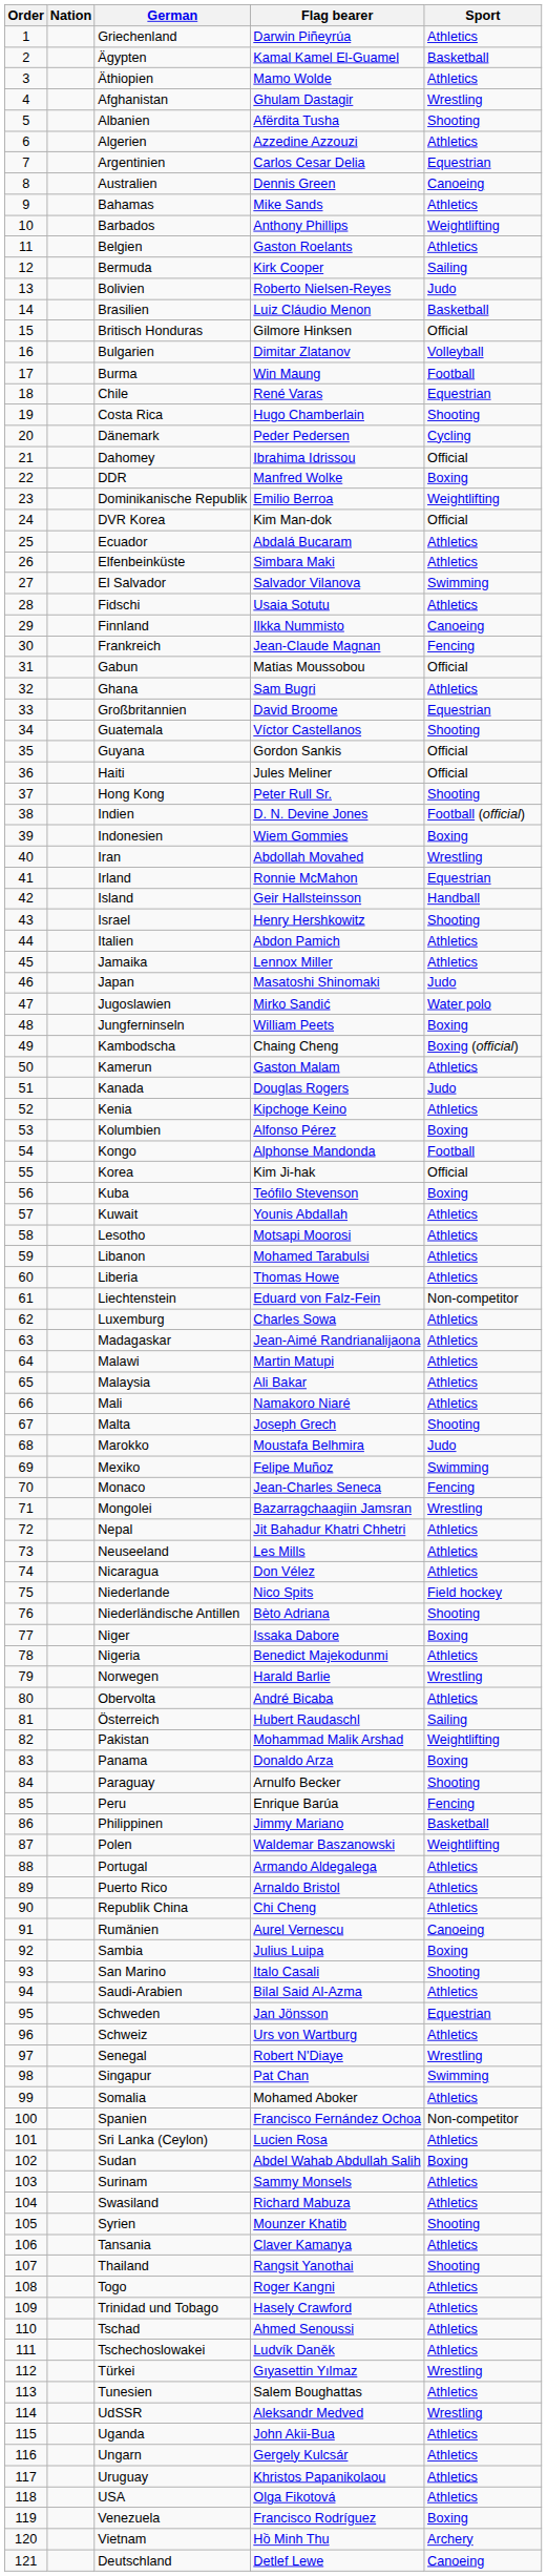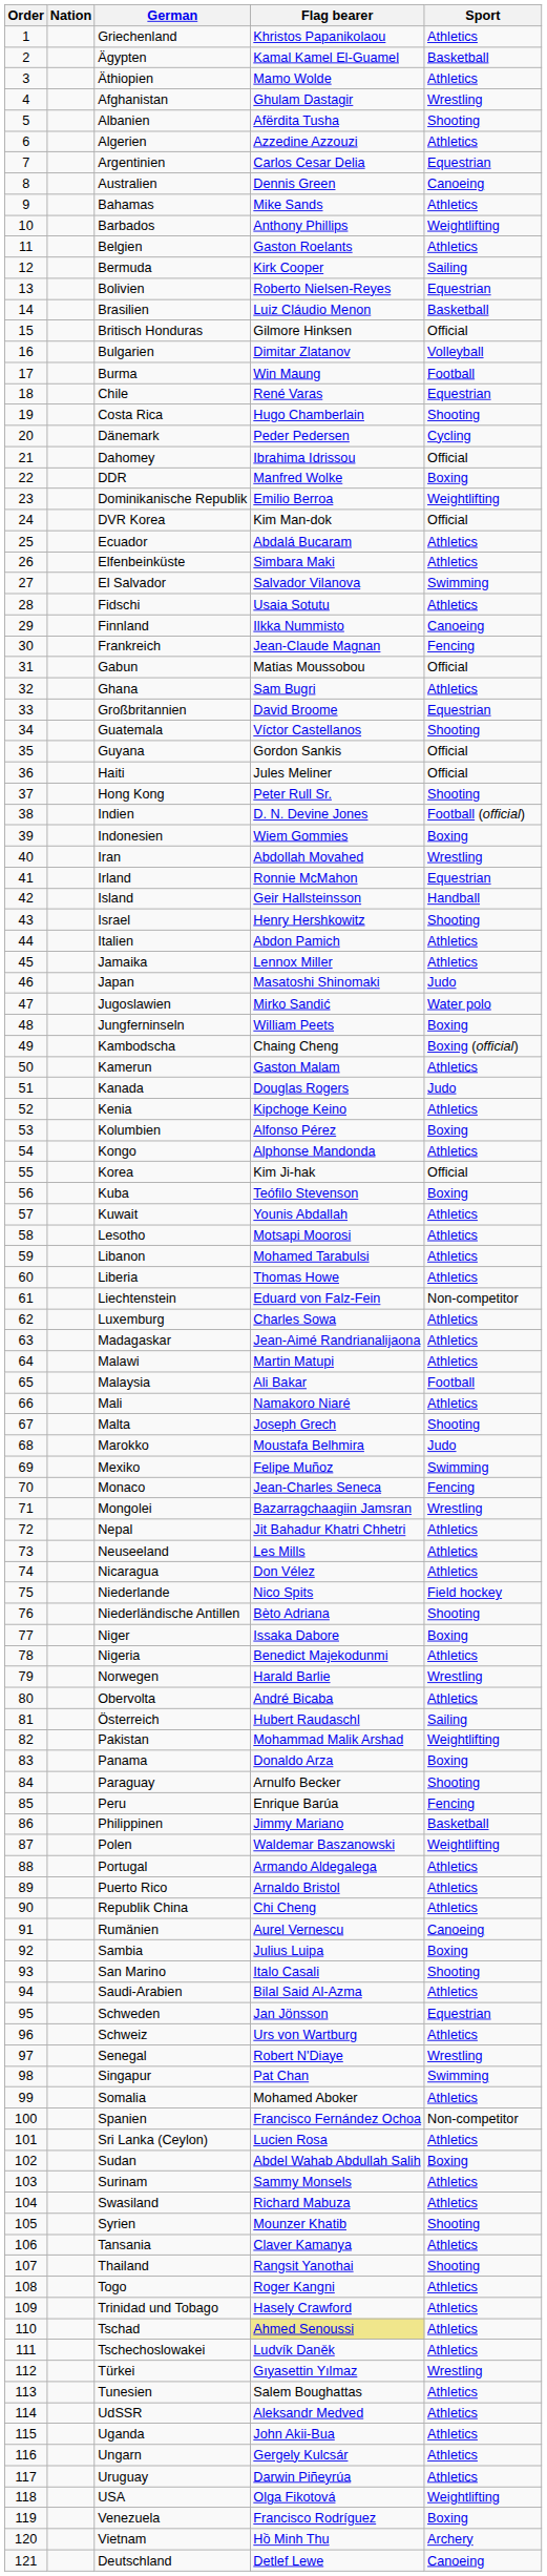 <table class= "wikitable sortable nowrap" style="font-size:90%;">
 <tr>
 <th>Order</th>
 <th>Nation</th>
 <th><a href='#'>German</a></th>
 <th>Flag bearer</th>
 <th width=120>Sport</th>
 </tr>
 <tr>
 <td align="center">1</td>
 <td></td>
 <td>Griechenland</td>
-<td><a href='#'>Darwin Piñeyrúa</a></td>
+<td><a href='#'>Khristos Papanikolaou</a></td>
 <td><a href='#'>Athletics</a></td>
 </tr>
 <tr>
 <td align="center">2</td>
 <td></td>
 <td>Ägypten</td>
 <td><a href='#'>Kamal Kamel El-Guamel</a></td>
 <td><a href='#'>Basketball</a></td>
 </tr>
 <tr>
 <td align="center">3</td>
 <td></td>
 <td>Äthiopien</td>
 <td><a href='#'>Mamo Wolde</a></td>
 <td><a href='#'>Athletics</a></td>
 </tr>
 <tr>
 <td align="center">4</td>
 <td></td>
 <td>Afghanistan</td>
 <td><a href='#'>Ghulam Dastagir</a></td>
 <td><a href='#'>Wrestling</a></td>
 </tr>
 <tr>
 <td align="center">5</td>
 <td></td>
 <td>Albanien</td>
 <td><a href='#'>Afërdita Tusha</a></td>
 <td><a href='#'>Shooting</a></td>
 </tr>
 <tr>
 <td align="center">6</td>
 <td></td>
 <td>Algerien</td>
 <td><a href='#'>Azzedine Azzouzi</a></td>
 <td><a href='#'>Athletics</a></td>
 </tr>
 <tr>
 <td align="center">7</td>
 <td></td>
 <td>Argentinien</td>
 <td><a href='#'>Carlos Cesar Delia</a></td>
 <td><a href='#'>Equestrian</a></td>
 </tr>
 <tr>
 <td align="center">8</td>
 <td></td>
 <td>Australien</td>
 <td><a href='#'>Dennis Green</a></td>
 <td><a href='#'>Canoeing</a></td>
 </tr>
 <tr>
 <td align="center">9</td>
 <td></td>
 <td>Bahamas</td>
 <td><a href='#'>Mike Sands</a></td>
 <td><a href='#'>Athletics</a></td>
 </tr>
 <tr>
 <td align="center">10</td>
 <td></td>
 <td>Barbados</td>
 <td><a href='#'>Anthony Phillips</a></td>
 <td><a href='#'>Weightlifting</a></td>
 </tr>
 <tr>
 <td align="center">11</td>
 <td></td>
 <td>Belgien</td>
 <td><a href='#'>Gaston Roelants</a></td>
 <td><a href='#'>Athletics</a></td>
 </tr>
 <tr>
 <td align="center">12</td>
 <td></td>
 <td>Bermuda</td>
 <td><a href='#'>Kirk Cooper</a></td>
 <td><a href='#'>Sailing</a></td>
 </tr>
 <tr>
 <td align="center">13</td>
 <td></td>
 <td>Bolivien</td>
 <td><a href='#'>Roberto Nielsen-Reyes</a></td>
-<td><a href='#'>Judo</a></td>
+<td><a href='#'>Equestrian</a></td>
 </tr>
 <tr>
 <td align="center">14</td>
 <td></td>
 <td>Brasilien</td>
 <td><a href='#'>Luiz Cláudio Menon</a></td>
 <td><a href='#'>Basketball</a></td>
 </tr>
 <tr>
 <td align="center">15</td>
 <td></td>
 <td>Britisch Honduras</td>
 <td>Gilmore Hinksen</td>
 <td>Official</td>
 </tr>
 <tr>
 <td align="center">16</td>
 <td></td>
 <td>Bulgarien</td>
 <td><a href='#'>Dimitar Zlatanov</a></td>
 <td><a href='#'>Volleyball</a></td>
 </tr>
 <tr>
 <td align="center">17</td>
 <td></td>
 <td>Burma</td>
 <td><a href='#'>Win Maung</a></td>
 <td><a href='#'>Football</a></td>
 </tr>
 <tr>
 <td align="center">18</td>
 <td></td>
 <td>Chile</td>
 <td><a href='#'>René Varas</a></td>
 <td><a href='#'>Equestrian</a></td>
 </tr>
 <tr>
 <td align="center">19</td>
 <td></td>
 <td>Costa Rica</td>
 <td><a href='#'>Hugo Chamberlain</a></td>
 <td><a href='#'>Shooting</a></td>
 </tr>
 <tr>
 <td align="center">20</td>
 <td></td>
 <td>Dänemark</td>
 <td><a href='#'>Peder Pedersen</a></td>
 <td><a href='#'>Cycling</a></td>
 </tr>
 <tr>
 <td align="center">21</td>
 <td></td>
 <td>Dahomey</td>
 <td><a href='#'>Ibrahima Idrissou</a></td>
 <td>Official</td>
 </tr>
 <tr>
 <td align="center">22</td>
 <td></td>
 <td>DDR</td>
 <td><a href='#'>Manfred Wolke</a></td>
 <td><a href='#'>Boxing</a></td>
 </tr>
 <tr>
 <td align="center">23</td>
 <td></td>
 <td>Dominikanische Republik</td>
 <td><a href='#'>Emilio Berroa</a></td>
 <td><a href='#'>Weightlifting</a></td>
 </tr>
 <tr>
 <td align="center">24</td>
 <td></td>
 <td>DVR Korea</td>
 <td>Kim Man-dok</td>
 <td>Official</td>
 </tr>
 <tr>
 <td align="center">25</td>
 <td></td>
 <td>Ecuador</td>
 <td><a href='#'>Abdalá Bucaram</a></td>
 <td><a href='#'>Athletics</a></td>
 </tr>
 <tr>
 <td align="center">26</td>
 <td></td>
 <td>Elfenbeinküste</td>
 <td><a href='#'>Simbara Maki</a></td>
 <td><a href='#'>Athletics</a></td>
 </tr>
 <tr>
 <td align="center">27</td>
 <td></td>
 <td>El Salvador</td>
 <td><a href='#'>Salvador Vilanova</a></td>
 <td><a href='#'>Swimming</a></td>
 </tr>
 <tr>
 <td align="center">28</td>
 <td></td>
 <td>Fidschi</td>
 <td><a href='#'>Usaia Sotutu</a></td>
 <td><a href='#'>Athletics</a></td>
 </tr>
 <tr>
 <td align="center">29</td>
 <td></td>
 <td>Finnland</td>
 <td><a href='#'>Ilkka Nummisto</a></td>
 <td><a href='#'>Canoeing</a></td>
 </tr>
 <tr>
 <td align="center">30</td>
 <td></td>
 <td>Frankreich</td>
 <td><a href='#'>Jean-Claude Magnan</a></td>
 <td><a href='#'>Fencing</a></td>
 </tr>
 <tr>
 <td align="center">31</td>
 <td></td>
 <td>Gabun</td>
 <td>Matias Moussobou</td>
 <td>Official</td>
 </tr>
 <tr>
 <td align="center">32</td>
 <td></td>
 <td>Ghana</td>
 <td><a href='#'>Sam Bugri</a></td>
 <td><a href='#'>Athletics</a></td>
 </tr>
 <tr>
 <td align="center">33</td>
 <td></td>
 <td>Großbritannien</td>
 <td><a href='#'>David Broome</a></td>
 <td><a href='#'>Equestrian</a></td>
 </tr>
 <tr>
 <td align="center">34</td>
 <td></td>
 <td>Guatemala</td>
 <td><a href='#'>Víctor Castellanos</a></td>
 <td><a href='#'>Shooting</a></td>
 </tr>
 <tr>
 <td align="center">35</td>
 <td></td>
 <td>Guyana</td>
 <td>Gordon Sankis</td>
 <td>Official</td>
 </tr>
 <tr>
 <td align="center">36</td>
 <td></td>
 <td>Haiti</td>
 <td>Jules Meliner</td>
 <td>Official</td>
 </tr>
 <tr>
 <td align="center">37</td>
 <td></td>
 <td>Hong Kong</td>
 <td><a href='#'>Peter Rull Sr.</a></td>
 <td><a href='#'>Shooting</a></td>
 </tr>
 <tr>
 <td align="center">38</td>
 <td></td>
 <td>Indien</td>
 <td><a href='#'>D. N. Devine Jones</a></td>
 <td><a href='#'>Football</a> (<em>official</em>)</td>
 </tr>
 <tr>
 <td align="center">39</td>
 <td></td>
 <td>Indonesien</td>
 <td><a href='#'>Wiem Gommies</a></td>
 <td><a href='#'>Boxing</a></td>
 </tr>
 <tr>
 <td align="center">40</td>
 <td></td>
 <td>Iran</td>
 <td><a href='#'>Abdollah Movahed</a></td>
 <td><a href='#'>Wrestling</a></td>
 </tr>
 <tr>
 <td align="center">41</td>
 <td></td>
 <td>Irland</td>
 <td><a href='#'>Ronnie McMahon</a></td>
 <td><a href='#'>Equestrian</a></td>
 </tr>
 <tr>
 <td align="center">42</td>
 <td></td>
 <td>Island</td>
 <td><a href='#'>Geir Hallsteinsson</a></td>
 <td><a href='#'>Handball</a></td>
 </tr>
 <tr>
 <td align="center">43</td>
 <td></td>
 <td>Israel</td>
 <td><a href='#'>Henry Hershkowitz</a></td>
 <td><a href='#'>Shooting</a></td>
 </tr>
 <tr>
 <td align="center">44</td>
 <td></td>
 <td>Italien</td>
 <td><a href='#'>Abdon Pamich</a></td>
 <td><a href='#'>Athletics</a></td>
 </tr>
 <tr>
 <td align="center">45</td>
 <td></td>
 <td>Jamaika</td>
 <td><a href='#'>Lennox Miller</a></td>
 <td><a href='#'>Athletics</a></td>
 </tr>
 <tr>
 <td align="center">46</td>
 <td></td>
 <td>Japan</td>
 <td><a href='#'>Masatoshi Shinomaki</a></td>
 <td><a href='#'>Judo</a></td>
 </tr>
 <tr>
 <td align="center">47</td>
 <td></td>
 <td>Jugoslawien</td>
 <td><a href='#'>Mirko Sandić</a></td>
 <td><a href='#'>Water polo</a></td>
 </tr>
 <tr>
 <td align="center">48</td>
 <td></td>
 <td>Jungferninseln</td>
 <td><a href='#'>William Peets</a></td>
 <td><a href='#'>Boxing</a></td>
 </tr>
 <tr>
 <td align="center">49</td>
 <td></td>
 <td>Kambodscha</td>
 <td>Chaing Cheng</td>
 <td><a href='#'>Boxing</a> (<em>official</em>)</td>
 </tr>
 <tr>
 <td align="center">50</td>
 <td></td>
 <td>Kamerun</td>
 <td><a href='#'>Gaston Malam</a></td>
 <td><a href='#'>Athletics</a></td>
 </tr>
 <tr>
 <td align="center">51</td>
 <td></td>
 <td>Kanada</td>
 <td><a href='#'>Douglas Rogers</a></td>
 <td><a href='#'>Judo</a></td>
 </tr>
 <tr>
 <td align="center">52</td>
 <td></td>
 <td>Kenia</td>
 <td><a href='#'>Kipchoge Keino</a></td>
 <td><a href='#'>Athletics</a></td>
 </tr>
 <tr>
 <td align="center">53</td>
 <td></td>
 <td>Kolumbien</td>
 <td><a href='#'>Alfonso Pérez</a></td>
 <td><a href='#'>Boxing</a></td>
 </tr>
 <tr>
 <td align="center">54</td>
 <td></td>
 <td>Kongo</td>
 <td><a href='#'>Alphonse Mandonda</a></td>
-<td><a href='#'>Football</a></td>
+<td><a href='#'>Athletics</a></td>
 </tr>
 <tr>
 <td align="center">55</td>
 <td></td>
 <td>Korea</td>
 <td>Kim Ji-hak</td>
 <td>Official</td>
 </tr>
 <tr>
 <td align="center">56</td>
 <td></td>
 <td>Kuba</td>
 <td><a href='#'>Teófilo Stevenson</a></td>
 <td><a href='#'>Boxing</a></td>
 </tr>
 <tr>
 <td align="center">57</td>
 <td></td>
 <td>Kuwait</td>
 <td><a href='#'>Younis Abdallah</a></td>
 <td><a href='#'>Athletics</a></td>
 </tr>
 <tr>
 <td align="center">58</td>
 <td></td>
 <td>Lesotho</td>
 <td><a href='#'>Motsapi Moorosi</a></td>
 <td><a href='#'>Athletics</a></td>
 </tr>
 <tr>
 <td align="center">59</td>
 <td></td>
 <td>Libanon</td>
 <td><a href='#'>Mohamed Tarabulsi</a></td>
 <td><a href='#'>Athletics</a></td>
 </tr>
 <tr>
 <td align="center">60</td>
 <td></td>
 <td>Liberia</td>
 <td><a href='#'>Thomas Howe</a></td>
 <td><a href='#'>Athletics</a></td>
 </tr>
 <tr>
 <td align="center">61</td>
 <td></td>
 <td>Liechtenstein</td>
 <td><a href='#'>Eduard von Falz-Fein</a></td>
 <td>Non-competitor</td>
 </tr>
 <tr>
 <td align="center">62</td>
 <td></td>
 <td>Luxemburg</td>
 <td><a href='#'>Charles Sowa</a></td>
 <td><a href='#'>Athletics</a></td>
 </tr>
 <tr>
 <td align="center">63</td>
 <td></td>
 <td>Madagaskar</td>
 <td><a href='#'>Jean-Aimé Randrianalijaona</a></td>
 <td><a href='#'>Athletics</a></td>
 </tr>
 <tr>
 <td align="center">64</td>
 <td></td>
 <td>Malawi</td>
 <td><a href='#'>Martin Matupi</a></td>
 <td><a href='#'>Athletics</a></td>
 </tr>
 <tr>
 <td align="center">65</td>
 <td></td>
 <td>Malaysia</td>
 <td><a href='#'>Ali Bakar</a></td>
-<td><a href='#'>Athletics</a></td>
+<td><a href='#'>Football</a></td>
 </tr>
 <tr>
 <td align="center">66</td>
 <td></td>
 <td>Mali</td>
 <td><a href='#'>Namakoro Niaré</a></td>
 <td><a href='#'>Athletics</a></td>
 </tr>
 <tr>
 <td align="center">67</td>
 <td></td>
 <td>Malta</td>
 <td><a href='#'>Joseph Grech</a></td>
 <td><a href='#'>Shooting</a></td>
 </tr>
 <tr>
 <td align="center">68</td>
 <td></td>
 <td>Marokko</td>
 <td><a href='#'>Moustafa Belhmira</a></td>
 <td><a href='#'>Judo</a></td>
 </tr>
 <tr>
 <td align="center">69</td>
 <td></td>
 <td>Mexiko</td>
 <td><a href='#'>Felipe Muñoz</a></td>
 <td><a href='#'>Swimming</a></td>
 </tr>
 <tr>
 <td align="center">70</td>
 <td></td>
 <td>Monaco</td>
 <td><a href='#'>Jean-Charles Seneca</a></td>
 <td><a href='#'>Fencing</a></td>
 </tr>
 <tr>
 <td align="center">71</td>
 <td></td>
 <td>Mongolei</td>
 <td><a href='#'>Bazarragchaagiin Jamsran</a></td>
 <td><a href='#'>Wrestling</a></td>
 </tr>
 <tr>
 <td align="center">72</td>
 <td></td>
 <td>Nepal</td>
 <td><a href='#'>Jit Bahadur Khatri Chhetri</a></td>
 <td><a href='#'>Athletics</a></td>
 </tr>
 <tr>
 <td align="center">73</td>
 <td></td>
 <td>Neuseeland</td>
 <td><a href='#'>Les Mills</a></td>
 <td><a href='#'>Athletics</a></td>
 </tr>
 <tr>
 <td align="center">74</td>
 <td></td>
 <td>Nicaragua</td>
 <td><a href='#'>Don Vélez</a></td>
 <td><a href='#'>Athletics</a></td>
 </tr>
 <tr>
 <td align="center">75</td>
 <td></td>
 <td>Niederlande</td>
 <td><a href='#'>Nico Spits</a></td>
 <td><a href='#'>Field hockey</a></td>
 </tr>
 <tr>
 <td align="center">76</td>
 <td></td>
 <td>Niederländische Antillen</td>
 <td><a href='#'>Bèto Adriana</a></td>
 <td><a href='#'>Shooting</a></td>
 </tr>
 <tr>
 <td align="center">77</td>
 <td></td>
 <td>Niger</td>
 <td><a href='#'>Issaka Dabore</a></td>
 <td><a href='#'>Boxing</a></td>
 </tr>
 <tr>
 <td align="center">78</td>
 <td></td>
 <td>Nigeria</td>
 <td><a href='#'>Benedict Majekodunmi</a></td>
 <td><a href='#'>Athletics</a></td>
 </tr>
 <tr>
 <td align="center">79</td>
 <td></td>
 <td>Norwegen</td>
 <td><a href='#'>Harald Barlie</a></td>
 <td><a href='#'>Wrestling</a></td>
 </tr>
 <tr>
 <td align="center">80</td>
 <td></td>
 <td>Obervolta</td>
 <td><a href='#'>André Bicaba</a></td>
 <td><a href='#'>Athletics</a></td>
 </tr>
 <tr>
 <td align="center">81</td>
 <td></td>
 <td>Österreich</td>
 <td><a href='#'>Hubert Raudaschl</a></td>
 <td><a href='#'>Sailing</a></td>
 </tr>
 <tr>
 <td align="center">82</td>
 <td></td>
 <td>Pakistan</td>
 <td><a href='#'>Mohammad Malik Arshad</a></td>
 <td><a href='#'>Weightlifting</a></td>
 </tr>
 <tr>
 <td align="center">83</td>
 <td></td>
 <td>Panama</td>
 <td><a href='#'>Donaldo Arza</a></td>
 <td><a href='#'>Boxing</a></td>
 </tr>
 <tr>
 <td align="center">84</td>
 <td></td>
 <td>Paraguay</td>
 <td>Arnulfo Becker</td>
 <td><a href='#'>Shooting</a></td>
 </tr>
 <tr>
 <td align="center">85</td>
 <td></td>
 <td>Peru</td>
 <td>Enrique Barúa</td>
 <td><a href='#'>Fencing</a></td>
 </tr>
 <tr>
 <td align="center">86</td>
 <td></td>
 <td>Philippinen</td>
 <td><a href='#'>Jimmy Mariano</a></td>
 <td><a href='#'>Basketball</a></td>
 </tr>
 <tr>
 <td align="center">87</td>
 <td></td>
 <td>Polen</td>
 <td><a href='#'>Waldemar Baszanowski</a></td>
 <td><a href='#'>Weightlifting</a></td>
 </tr>
 <tr>
 <td align="center">88</td>
 <td></td>
 <td>Portugal</td>
 <td><a href='#'>Armando Aldegalega</a></td>
 <td><a href='#'>Athletics</a></td>
 </tr>
 <tr>
 <td align="center">89</td>
 <td></td>
 <td>Puerto Rico</td>
 <td><a href='#'>Arnaldo Bristol</a></td>
 <td><a href='#'>Athletics</a></td>
 </tr>
 <tr>
 <td align="center">90</td>
 <td></td>
 <td>Republik China</td>
 <td><a href='#'>Chi Cheng</a></td>
 <td><a href='#'>Athletics</a></td>
 </tr>
 <tr>
 <td align="center">91</td>
 <td></td>
 <td>Rumänien</td>
 <td><a href='#'>Aurel Vernescu</a></td>
 <td><a href='#'>Canoeing</a></td>
 </tr>
 <tr>
 <td align="center">92</td>
 <td></td>
 <td>Sambia</td>
 <td><a href='#'>Julius Luipa</a></td>
 <td><a href='#'>Boxing</a></td>
 </tr>
 <tr>
 <td align="center">93</td>
 <td></td>
 <td>San Marino</td>
 <td><a href='#'>Italo Casali</a></td>
 <td><a href='#'>Shooting</a></td>
 </tr>
 <tr>
 <td align="center">94</td>
 <td></td>
 <td>Saudi-Arabien</td>
 <td><a href='#'>Bilal Said Al-Azma</a></td>
 <td><a href='#'>Athletics</a></td>
 </tr>
 <tr>
 <td align="center">95</td>
 <td></td>
 <td>Schweden</td>
 <td><a href='#'>Jan Jönsson</a></td>
 <td><a href='#'>Equestrian</a></td>
 </tr>
 <tr>
 <td align="center">96</td>
 <td></td>
 <td>Schweiz</td>
 <td><a href='#'>Urs von Wartburg</a></td>
 <td><a href='#'>Athletics</a></td>
 </tr>
 <tr>
 <td align="center">97</td>
 <td></td>
 <td>Senegal</td>
 <td><a href='#'>Robert N'Diaye</a></td>
 <td><a href='#'>Wrestling</a></td>
 </tr>
 <tr>
 <td align="center">98</td>
 <td></td>
 <td>Singapur</td>
 <td><a href='#'>Pat Chan</a></td>
 <td><a href='#'>Swimming</a></td>
 </tr>
 <tr>
 <td align="center">99</td>
 <td></td>
 <td>Somalia</td>
 <td>Mohamed Aboker</td>
 <td><a href='#'>Athletics</a></td>
 </tr>
 <tr>
 <td align="center">100</td>
 <td></td>
 <td>Spanien</td>
 <td><a href='#'>Francisco Fernández Ochoa</a></td>
 <td>Non-competitor</td>
 </tr>
 <tr>
 <td align="center">101</td>
 <td></td>
 <td>Sri Lanka (Ceylon)</td>
 <td><a href='#'>Lucien Rosa</a></td>
 <td><a href='#'>Athletics</a></td>
 </tr>
 <tr>
 <td align="center">102</td>
 <td></td>
 <td>Sudan</td>
 <td><a href='#'>Abdel Wahab Abdullah Salih</a></td>
 <td><a href='#'>Boxing</a></td>
 </tr>
 <tr>
 <td align="center">103</td>
 <td></td>
 <td>Surinam</td>
 <td><a href='#'>Sammy Monsels</a></td>
 <td><a href='#'>Athletics</a></td>
 </tr>
 <tr>
 <td align="center">104</td>
 <td></td>
 <td>Swasiland</td>
 <td><a href='#'>Richard Mabuza</a></td>
 <td><a href='#'>Athletics</a></td>
 </tr>
 <tr>
 <td align="center">105</td>
 <td></td>
 <td>Syrien</td>
 <td><a href='#'>Mounzer Khatib</a></td>
 <td><a href='#'>Shooting</a></td>
 </tr>
 <tr>
 <td align="center">106</td>
 <td></td>
 <td>Tansania</td>
 <td><a href='#'>Claver Kamanya</a></td>
 <td><a href='#'>Athletics</a></td>
 </tr>
 <tr>
 <td align="center">107</td>
 <td></td>
 <td>Thailand</td>
 <td><a href='#'>Rangsit Yanothai</a></td>
 <td><a href='#'>Shooting</a></td>
 </tr>
 <tr>
 <td align="center">108</td>
 <td></td>
 <td>Togo</td>
 <td><a href='#'>Roger Kangni</a></td>
 <td><a href='#'>Athletics</a></td>
 </tr>
 <tr>
 <td align="center">109</td>
 <td></td>
 <td>Trinidad und Tobago</td>
 <td><a href='#'>Hasely Crawford</a></td>
 <td><a href='#'>Athletics</a></td>
 </tr>
 <tr>
 <td align="center">110</td>
 <td></td>
 <td>Tschad</td>
-<td><a href='#'>Ahmed Senoussi</a></td>
+<td style="background: khaki;"><a href='#'>Ahmed Senoussi</a></td>
 <td><a href='#'>Athletics</a></td>
 </tr>
 <tr>
 <td align="center">111</td>
 <td></td>
 <td>Tschechoslowakei</td>
 <td><a href='#'>Ludvík Daněk</a></td>
 <td><a href='#'>Athletics</a></td>
 </tr>
 <tr>
 <td align="center">112</td>
 <td></td>
 <td>Türkei</td>
 <td><a href='#'>Gıyasettin Yılmaz</a></td>
 <td><a href='#'>Wrestling</a></td>
 </tr>
 <tr>
 <td align="center">113</td>
 <td></td>
 <td>Tunesien</td>
 <td>Salem Boughattas</td>
 <td><a href='#'>Athletics</a></td>
 </tr>
 <tr>
 <td align="center">114</td>
 <td></td>
 <td>UdSSR</td>
 <td><a href='#'>Aleksandr Medved</a></td>
-<td><a href='#'>Wrestling</a></td>
+<td><a href='#'>Athletics</a></td>
 </tr>
 <tr>
 <td align="center">115</td>
 <td></td>
 <td>Uganda</td>
 <td><a href='#'>John Akii-Bua</a></td>
 <td><a href='#'>Athletics</a></td>
 </tr>
 <tr>
 <td align="center">116</td>
 <td></td>
 <td>Ungarn</td>
 <td><a href='#'>Gergely Kulcsár</a></td>
 <td><a href='#'>Athletics</a></td>
 </tr>
 <tr>
 <td align="center">117</td>
 <td></td>
 <td>Uruguay</td>
-<td><a href='#'>Khristos Papanikolaou</a></td>
+<td><a href='#'>Darwin Piñeyrúa</a></td>
 <td><a href='#'>Athletics</a></td>
 </tr>
 <tr>
 <td align="center">118</td>
 <td></td>
 <td>USA</td>
 <td><a href='#'>Olga Fikotová</a></td>
-<td><a href='#'>Athletics</a></td>
+<td><a href='#'>Weightlifting</a></td>
 </tr>
 <tr>
 <td align="center">119</td>
 <td></td>
 <td>Venezuela</td>
 <td><a href='#'>Francisco Rodríguez</a></td>
 <td><a href='#'>Boxing</a></td>
 </tr>
 <tr>
 <td align="center">120</td>
 <td></td>
 <td>Vietnam</td>
 <td><a href='#'>Hồ Minh Thu</a></td>
 <td><a href='#'>Archery</a></td>
 </tr>
 <tr>
 <td align="center">121</td>
 <td></td>
 <td>Deutschland</td>
 <td><a href='#'>Detlef Lewe</a></td>
 <td><a href='#'>Canoeing</a></td>
 </tr>
 </table>
